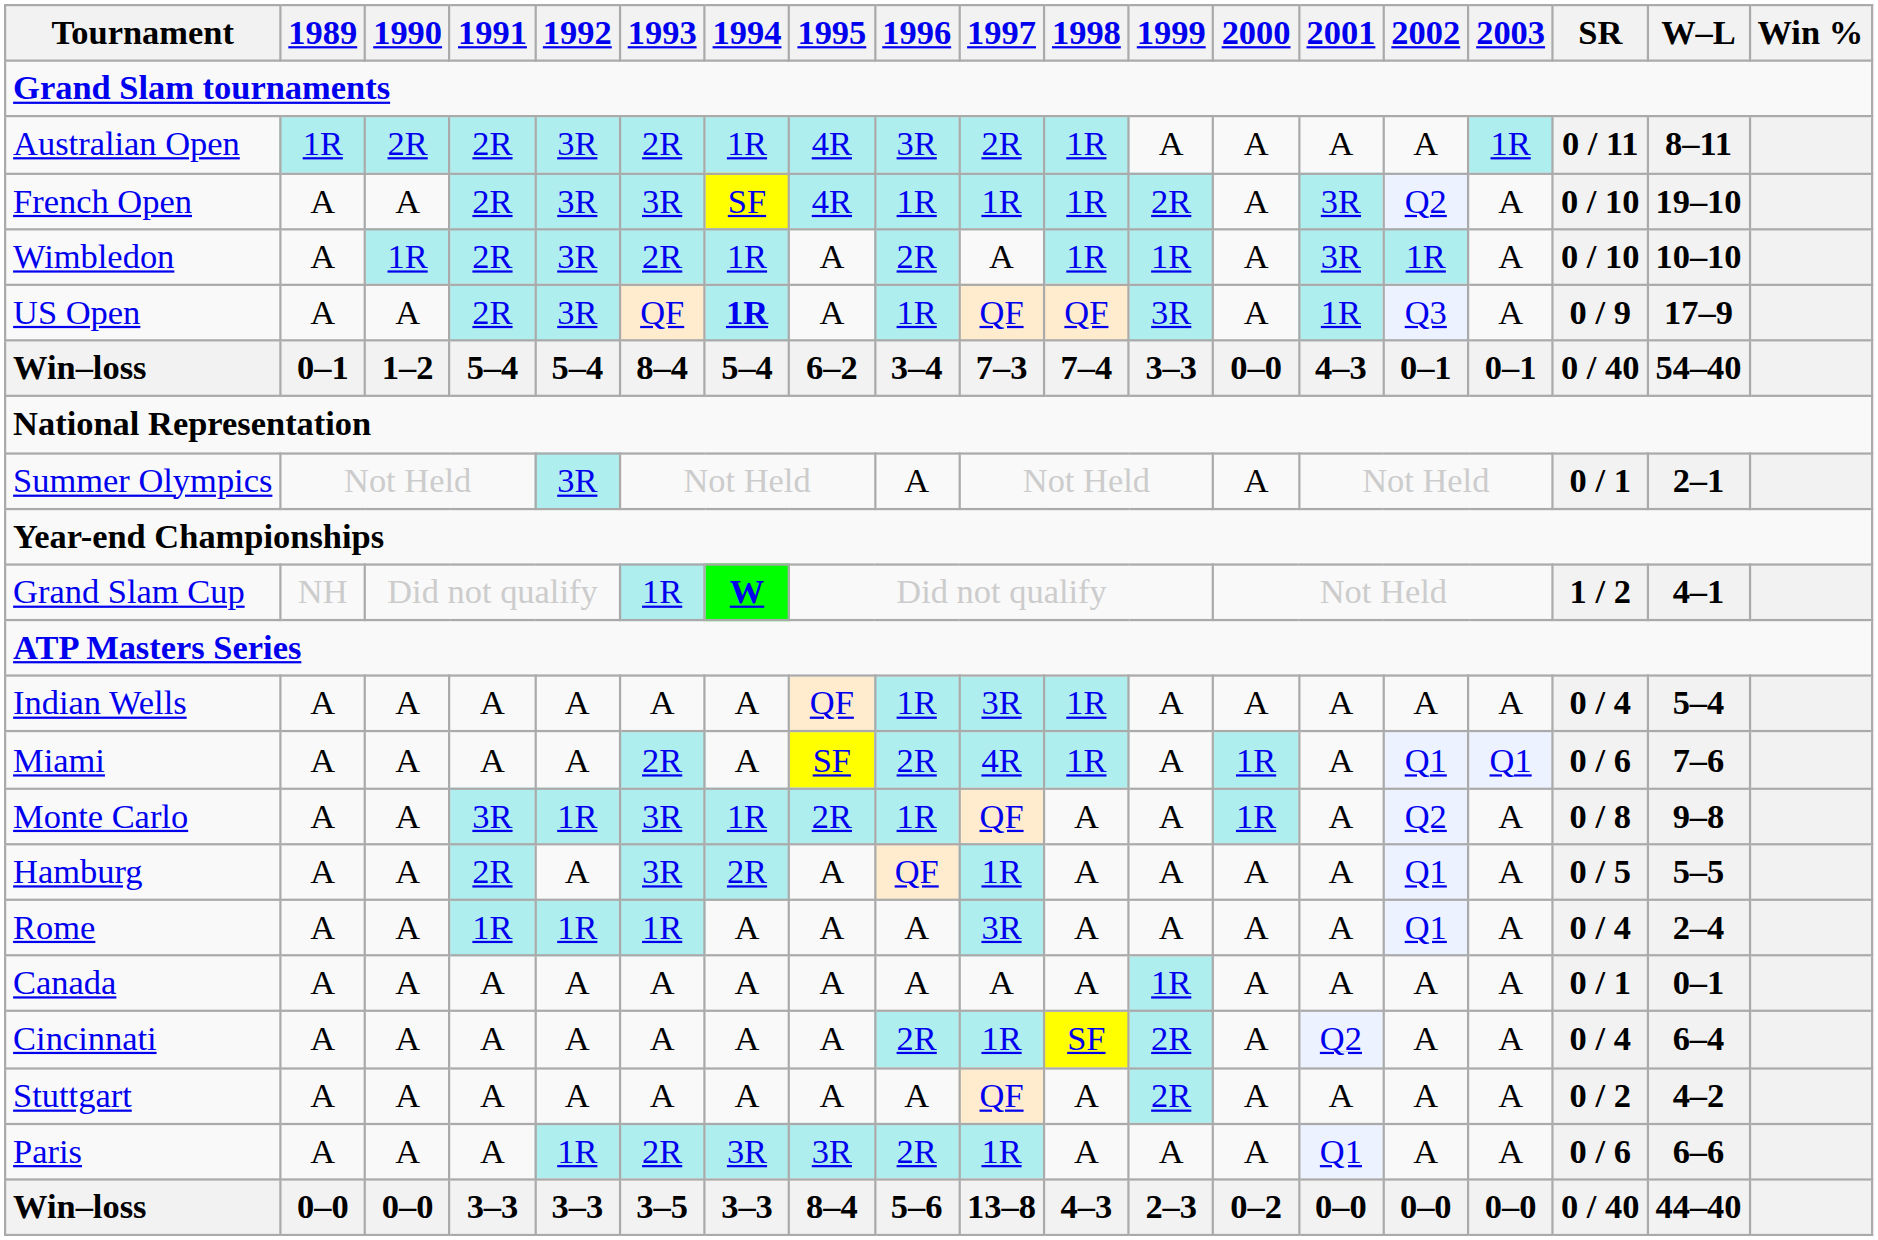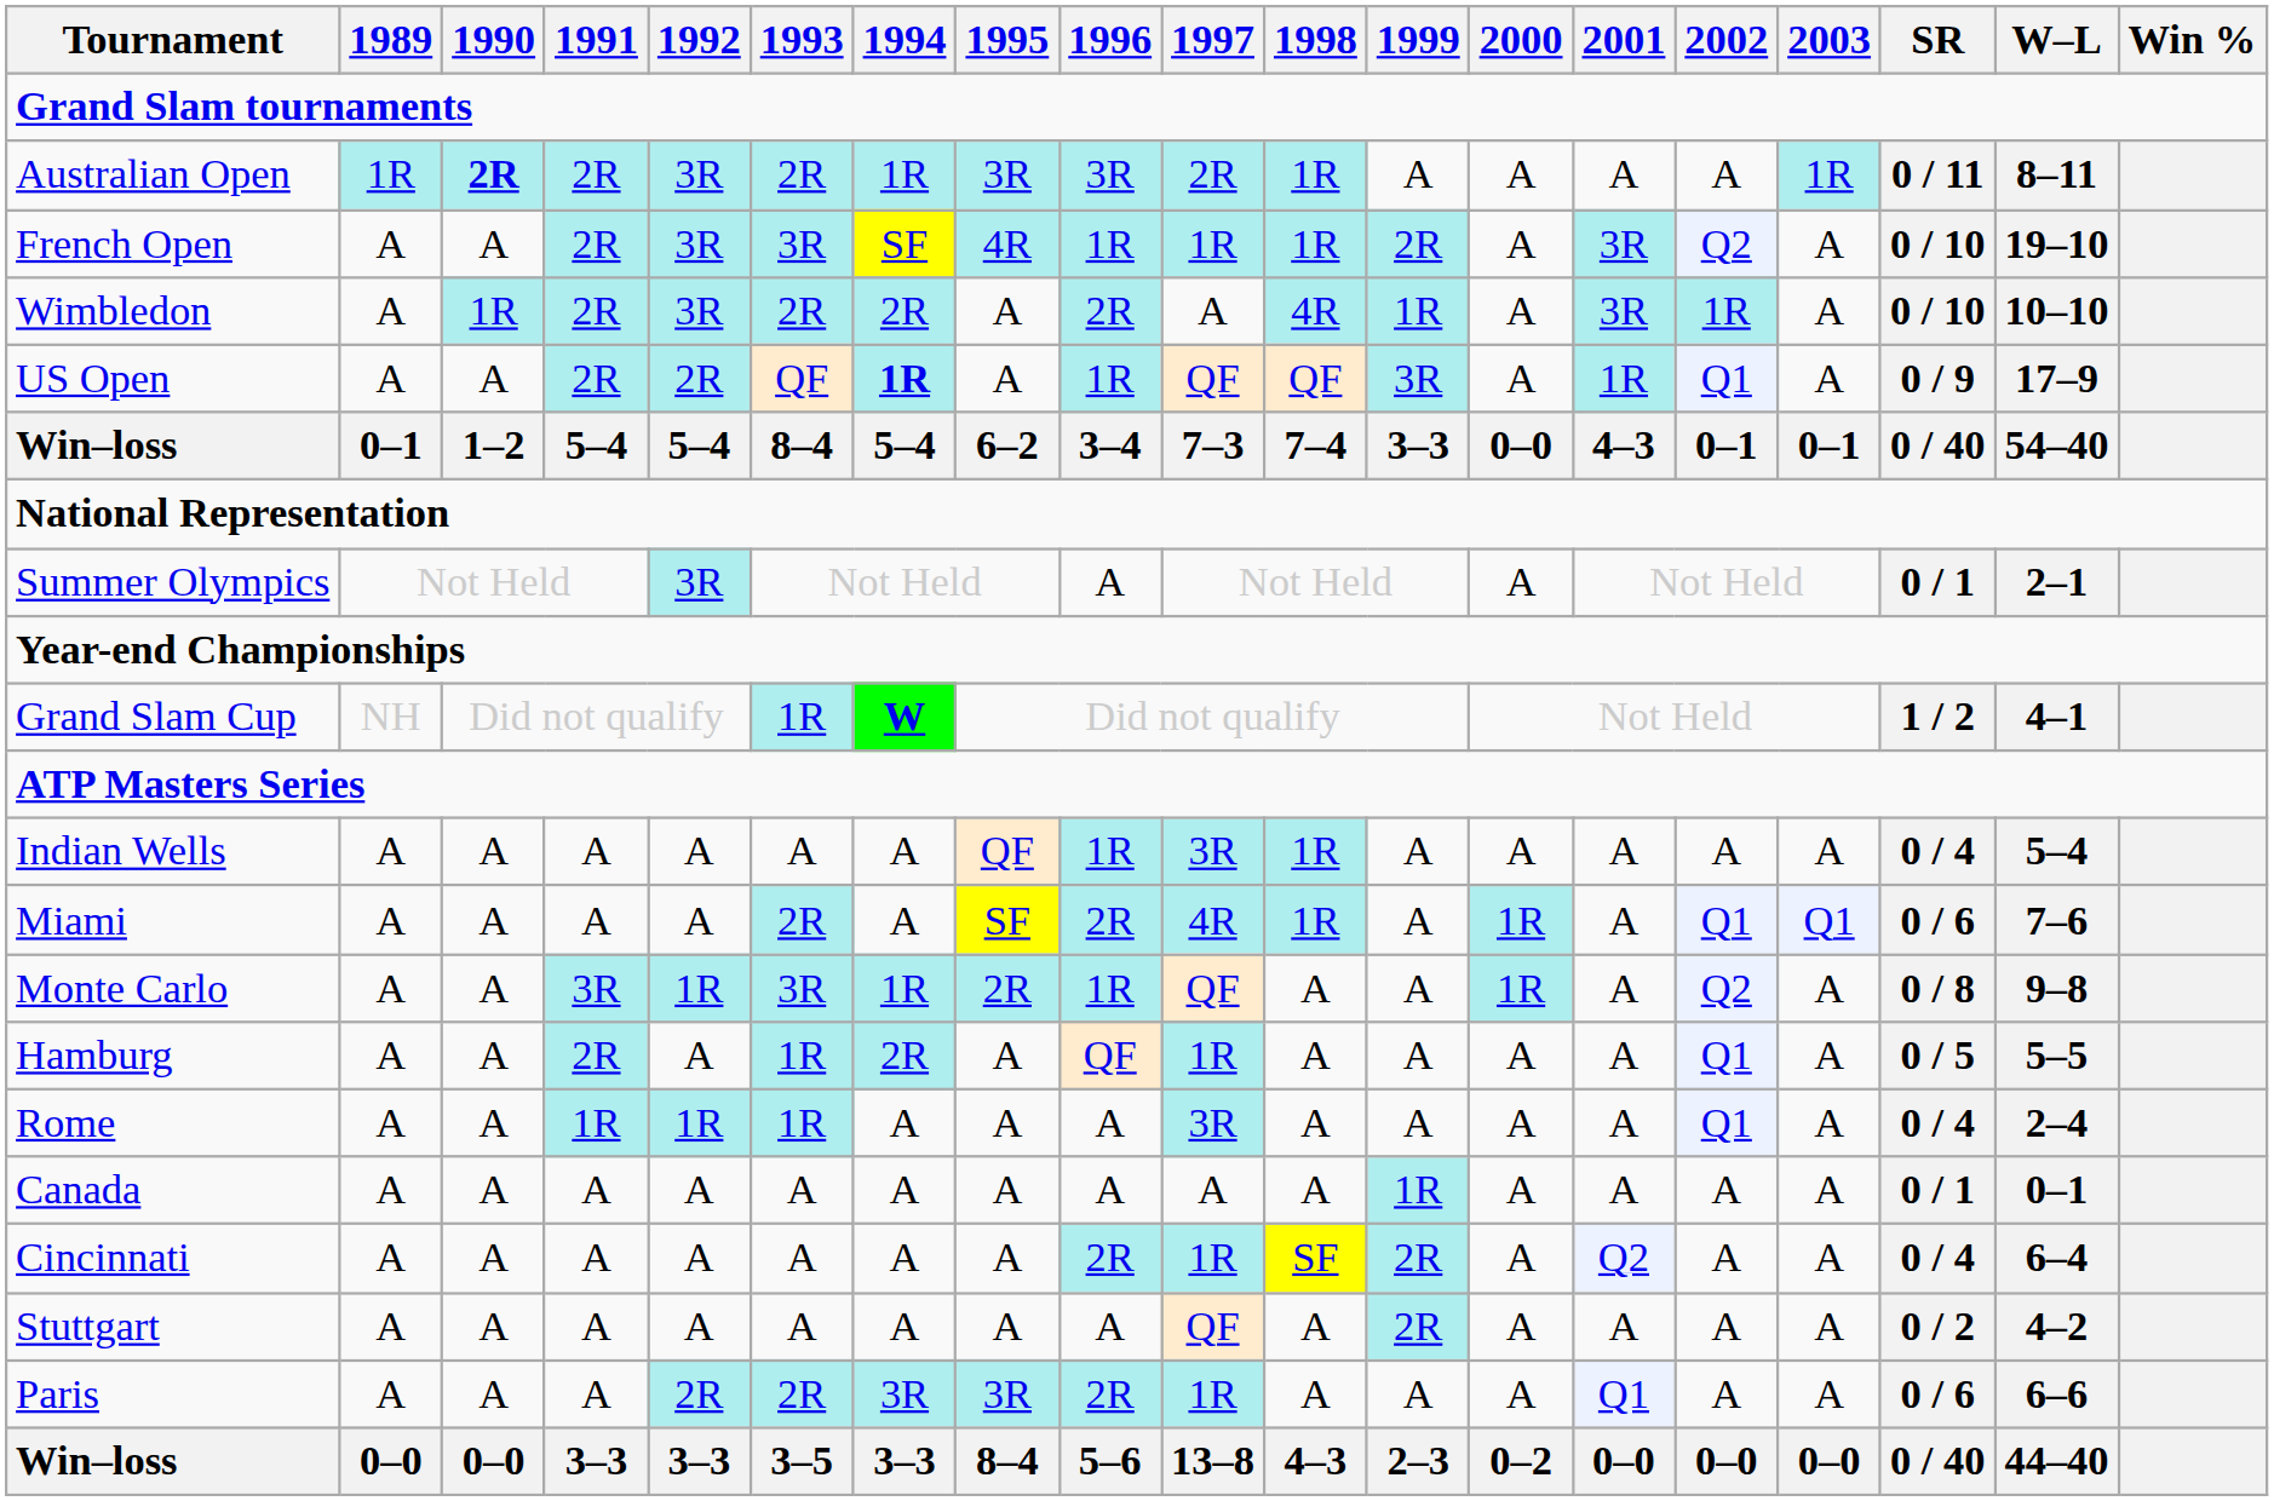 <table class=wikitable style=text-align:center;font-size:97%>
 <tr>
 <th>Tournament</th>
 <th><a href='#'>1989</a></th>
 <th><a href='#'>1990</a></th>
 <th><a href='#'>1991</a></th>
 <th><a href='#'>1992</a></th>
 <th><a href='#'>1993</a></th>
 <th><a href='#'>1994</a></th>
 <th><a href='#'>1995</a></th>
 <th><a href='#'>1996</a></th>
 <th><a href='#'>1997</a></th>
 <th><a href='#'>1998</a></th>
 <th><a href='#'>1999</a></th>
 <th><a href='#'>2000</a></th>
 <th><a href='#'>2001</a></th>
 <th><a href='#'>2002</a></th>
 <th><a href='#'>2003</a></th>
 <th>SR</th>
 <th>W–L</th>
 <th>Win %</th>
 </tr>
 <tr>
 <td colspan=23 align=left><strong><a href='#'>Grand Slam tournaments</a></strong></td>
 </tr>
 <tr>
 <td align=left><a href='#'>Australian Open</a></td>
 <td bgcolor=afeeee><a href='#'>1R</a></td>
-<td bgcolor=afeeee><a href='#'>2R</a></td>
+<td bgcolor=afeeee><strong><a href='#'>2R</a></strong></td>
 <td bgcolor=afeeee><a href='#'>2R</a></td>
 <td bgcolor=afeeee><a href='#'>3R</a></td>
 <td bgcolor=afeeee><a href='#'>2R</a></td>
 <td bgcolor=afeeee><a href='#'>1R</a></td>
-<td bgcolor=afeeee><a href='#'>4R</a></td>
+<td bgcolor=afeeee><a href='#'>3R</a></td>
 <td bgcolor=afeeee><a href='#'>3R</a></td>
 <td bgcolor=afeeee><a href='#'>2R</a></td>
 <td bgcolor=afeeee><a href='#'>1R</a></td>
 <td>A</td>
 <td>A</td>
 <td>A</td>
 <td>A</td>
 <td bgcolor=afeeee><a href='#'>1R</a></td>
 <th>0 / 11</th>
 <th>8–11</th>
 <th></th>
 </tr>
 <tr>
 <td align=left><a href='#'>French Open</a></td>
 <td>A</td>
 <td>A</td>
 <td bgcolor=afeeee><a href='#'>2R</a></td>
 <td bgcolor=afeeee><a href='#'>3R</a></td>
 <td bgcolor=afeeee><a href='#'>3R</a></td>
 <td bgcolor=yellow><a href='#'>SF</a></td>
 <td bgcolor=afeeee><a href='#'>4R</a></td>
 <td bgcolor=afeeee><a href='#'>1R</a></td>
 <td bgcolor=afeeee><a href='#'>1R</a></td>
 <td bgcolor=afeeee><a href='#'>1R</a></td>
 <td bgcolor=afeeee><a href='#'>2R</a></td>
 <td>A</td>
 <td bgcolor=afeeee><a href='#'>3R</a></td>
 <td bgcolor=ecf2ff><a href='#'>Q2</a></td>
 <td>A</td>
 <th>0 / 10</th>
 <th>19–10</th>
 <th></th>
 </tr>
 <tr>
 <td align=left><a href='#'>Wimbledon</a></td>
 <td>A</td>
 <td bgcolor=afeeee><a href='#'>1R</a></td>
 <td bgcolor=afeeee><a href='#'>2R</a></td>
 <td bgcolor=afeeee><a href='#'>3R</a></td>
 <td bgcolor=afeeee><a href='#'>2R</a></td>
-<td bgcolor=afeeee><a href='#'>1R</a></td>
+<td bgcolor=afeeee><a href='#'>2R</a></td>
 <td>A</td>
 <td bgcolor=afeeee><a href='#'>2R</a></td>
 <td>A</td>
-<td bgcolor=afeeee><a href='#'>1R</a></td>
+<td bgcolor=afeeee><a href='#'>4R</a></td>
 <td bgcolor=afeeee><a href='#'>1R</a></td>
 <td>A</td>
 <td bgcolor=afeeee><a href='#'>3R</a></td>
 <td bgcolor=afeeee><a href='#'>1R</a></td>
 <td>A</td>
 <th>0 / 10</th>
 <th>10–10</th>
 <th></th>
 </tr>
 <tr>
 <td align=left><a href='#'>US Open</a></td>
 <td>A</td>
 <td>A</td>
 <td bgcolor=afeeee><a href='#'>2R</a></td>
-<td bgcolor=afeeee><a href='#'>3R</a></td>
+<td bgcolor=afeeee><a href='#'>2R</a></td>
 <td bgcolor=ffebcd><a href='#'>QF</a></td>
 <td bgcolor=afeeee><strong><a href='#'>1R</a></strong></td>
 <td>A</td>
 <td bgcolor=afeeee><a href='#'>1R</a></td>
 <td bgcolor=ffebcd><a href='#'>QF</a></td>
 <td bgcolor=ffebcd><a href='#'>QF</a></td>
 <td bgcolor=afeeee><a href='#'>3R</a></td>
 <td>A</td>
 <td bgcolor=afeeee><a href='#'>1R</a></td>
-<td bgcolor=ecf2ff><a href='#'>Q3</a></td>
+<td bgcolor=ecf2ff><a href='#'>Q1</a></td>
 <td>A</td>
 <th>0 / 9</th>
 <th>17–9</th>
 <th></th>
 </tr>
 <tr>
 <th style=text-align:left>Win–loss</th>
 <th>0–1</th>
 <th>1–2</th>
 <th>5–4</th>
 <th>5–4</th>
 <th>8–4</th>
 <th>5–4</th>
 <th>6–2</th>
 <th>3–4</th>
 <th>7–3</th>
 <th>7–4</th>
 <th>3–3</th>
 <th>0–0</th>
 <th>4–3</th>
 <th>0–1</th>
 <th>0–1</th>
 <th>0 / 40</th>
 <th>54–40</th>
 <th></th>
 </tr>
 <tr>
 <td colspan=23 align=left><strong>National Representation</strong></td>
 </tr>
 <tr |->
 <td align=left><a href='#'>Summer Olympics</a></td>
 <td colspan=3 style=color:#cccccc>Not Held</td>
 <td style=background:#afeeee><a href='#'>3R</a></td>
 <td colspan=3 style=color:#cccccc>Not Held</td>
 <td>A</td>
 <td colspan=3 style=color:#cccccc>Not Held</td>
 <td>A</td>
 <td colspan=3 style=color:#cccccc>Not Held</td>
 <th>0 / 1</th>
 <th>2–1</th>
 <th></th>
 </tr>
 <tr>
 <td colspan=23 align=left><strong>Year-end Championships</strong></td>
 </tr>
 <tr>
 <td align=left><a href='#'>Grand Slam Cup</a></td>
 <td colspan=1 style=color:#cccccc>NH</td>
 <td colspan=3 style=color:#cccccc>Did not qualify</td>
 <td style=background:#afeeee><a href='#'>1R</a></td>
 <td bgcolor=lime><a href='#'><strong>W</strong></a></td>
 <td colspan=5 style=color:#cccccc>Did not qualify</td>
 <td colspan=4 style=color:#cccccc>Not Held</td>
 <th>1 / 2</th>
 <th>4–1</th>
 <th></th>
 </tr>
 <tr>
 <td colspan=23 align=left><strong><a href='#'>ATP Masters Series</a></strong></td>
 </tr>
 <tr>
 <td align=left><a href='#'>Indian Wells</a></td>
 <td>A</td>
 <td>A</td>
 <td>A</td>
 <td>A</td>
 <td>A</td>
 <td>A</td>
 <td bgcolor=ffebcd><a href='#'>QF</a></td>
 <td bgcolor=afeeee><a href='#'>1R</a></td>
 <td bgcolor=afeeee><a href='#'>3R</a></td>
 <td bgcolor=afeeee><a href='#'>1R</a></td>
 <td>A</td>
 <td>A</td>
 <td>A</td>
 <td>A</td>
 <td>A</td>
 <th>0 / 4</th>
 <th>5–4</th>
 <th></th>
 </tr>
 <tr>
 <td align=left><a href='#'>Miami</a></td>
 <td>A</td>
 <td>A</td>
 <td>A</td>
 <td>A</td>
 <td bgcolor=afeeee><a href='#'>2R</a></td>
 <td>A</td>
 <td bgcolor=yellow><a href='#'>SF</a></td>
 <td bgcolor=afeeee><a href='#'>2R</a></td>
 <td bgcolor=afeeee><a href='#'>4R</a></td>
 <td bgcolor=afeeee><a href='#'>1R</a></td>
 <td>A</td>
 <td bgcolor=afeeee><a href='#'>1R</a></td>
 <td>A</td>
 <td bgcolor=ecf2ff><a href='#'>Q1</a></td>
 <td bgcolor=ecf2ff><a href='#'>Q1</a></td>
 <th>0 / 6</th>
 <th>7–6</th>
 <th></th>
 </tr>
 <tr>
 <td align=left><a href='#'>Monte Carlo</a></td>
 <td>A</td>
 <td>A</td>
 <td bgcolor=afeeee><a href='#'>3R</a></td>
 <td bgcolor=afeeee><a href='#'>1R</a></td>
 <td bgcolor=afeeee><a href='#'>3R</a></td>
 <td bgcolor=afeeee><a href='#'>1R</a></td>
 <td bgcolor=afeeee><a href='#'>2R</a></td>
 <td bgcolor=afeeee><a href='#'>1R</a></td>
 <td bgcolor=ffebcd><a href='#'>QF</a></td>
 <td>A</td>
 <td>A</td>
 <td bgcolor=afeeee><a href='#'>1R</a></td>
 <td>A</td>
 <td bgcolor=ecf2ff><a href='#'>Q2</a></td>
 <td>A</td>
 <th>0 / 8</th>
 <th>9–8</th>
 <th></th>
 </tr>
 <tr>
 <td align=left><a href='#'>Hamburg</a></td>
 <td>A</td>
 <td>A</td>
 <td bgcolor=afeeee><a href='#'>2R</a></td>
 <td>A</td>
-<td bgcolor=afeeee><a href='#'>3R</a></td>
+<td bgcolor=afeeee><a href='#'>1R</a></td>
 <td bgcolor=afeeee><a href='#'>2R</a></td>
 <td>A</td>
 <td bgcolor=ffebcd><a href='#'>QF</a></td>
 <td bgcolor=afeeee><a href='#'>1R</a></td>
 <td>A</td>
 <td>A</td>
 <td>A</td>
 <td>A</td>
 <td bgcolor=ecf2ff><a href='#'>Q1</a></td>
 <td>A</td>
 <th>0 / 5</th>
 <th>5–5</th>
 <th></th>
 </tr>
 <tr>
 <td align=left><a href='#'>Rome</a></td>
 <td>A</td>
 <td>A</td>
 <td bgcolor=afeeee><a href='#'>1R</a></td>
 <td bgcolor=afeeee><a href='#'>1R</a></td>
 <td bgcolor=afeeee><a href='#'>1R</a></td>
 <td>A</td>
 <td>A</td>
 <td>A</td>
 <td bgcolor=afeeee><a href='#'>3R</a></td>
 <td>A</td>
 <td>A</td>
 <td>A</td>
 <td>A</td>
 <td bgcolor=ecf2ff><a href='#'>Q1</a></td>
 <td>A</td>
 <th>0 / 4</th>
 <th>2–4</th>
 <th></th>
 </tr>
 <tr>
 <td align=left><a href='#'>Canada</a></td>
 <td>A</td>
 <td>A</td>
 <td>A</td>
 <td>A</td>
 <td>A</td>
 <td>A</td>
 <td>A</td>
 <td>A</td>
 <td>A</td>
 <td>A</td>
 <td bgcolor=afeeee><a href='#'>1R</a></td>
 <td>A</td>
 <td>A</td>
 <td>A</td>
 <td>A</td>
 <th>0 / 1</th>
 <th>0–1</th>
 <th></th>
 </tr>
 <tr>
 <td align=left><a href='#'>Cincinnati</a></td>
 <td>A</td>
 <td>A</td>
 <td>A</td>
 <td>A</td>
 <td>A</td>
 <td>A</td>
 <td>A</td>
 <td bgcolor=afeeee><a href='#'>2R</a></td>
 <td bgcolor=afeeee><a href='#'>1R</a></td>
 <td bgcolor=yellow><a href='#'>SF</a></td>
 <td bgcolor=afeeee><a href='#'>2R</a></td>
 <td>A</td>
 <td bgcolor=ecf2ff><a href='#'>Q2</a></td>
 <td>A</td>
 <td>A</td>
 <th>0 / 4</th>
 <th>6–4</th>
 <th></th>
 </tr>
 <tr>
 <td align=left><a href='#'>Stuttgart</a></td>
 <td>A</td>
 <td>A</td>
 <td>A</td>
 <td>A</td>
 <td>A</td>
 <td>A</td>
 <td>A</td>
 <td>A</td>
 <td bgcolor=ffebcd><a href='#'>QF</a></td>
 <td>A</td>
 <td bgcolor=afeeee><a href='#'>2R</a></td>
 <td>A</td>
 <td>A</td>
 <td>A</td>
 <td>A</td>
 <th>0 / 2</th>
 <th>4–2</th>
 <th></th>
 </tr>
 <tr>
 <td align=left><a href='#'>Paris</a></td>
 <td>A</td>
 <td>A</td>
 <td>A</td>
-<td bgcolor=afeeee><a href='#'>1R</a></td>
+<td bgcolor=afeeee><a href='#'>2R</a></td>
 <td bgcolor=afeeee><a href='#'>2R</a></td>
 <td bgcolor=afeeee><a href='#'>3R</a></td>
 <td bgcolor=afeeee><a href='#'>3R</a></td>
 <td bgcolor=afeeee><a href='#'>2R</a></td>
 <td bgcolor=afeeee><a href='#'>1R</a></td>
 <td>A</td>
 <td>A</td>
 <td>A</td>
 <td bgcolor=ecf2ff><a href='#'>Q1</a></td>
 <td>A</td>
 <td>A</td>
 <th>0 / 6</th>
 <th>6–6</th>
 <th></th>
 </tr>
 <tr>
 <th style=text-align:left>Win–loss</th>
 <th>0–0</th>
 <th>0–0</th>
 <th>3–3</th>
 <th>3–3</th>
 <th>3–5</th>
 <th>3–3</th>
 <th>8–4</th>
 <th>5–6</th>
 <th>13–8</th>
 <th>4–3</th>
 <th>2–3</th>
 <th>0–2</th>
 <th>0–0</th>
 <th>0–0</th>
 <th>0–0</th>
 <th>0 / 40</th>
 <th>44–40</th>
 <th></th>
 </tr>
 </table>
